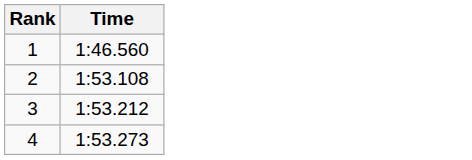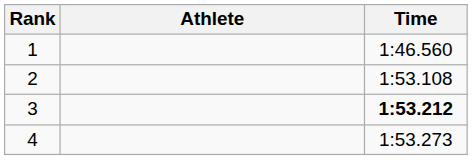 <table class=wikitable style="text-align:center">
 <tr>
 <th width=40>Rank</th>
+<th width=250>Athlete</th>
 <th width=80>Time</th>
 </tr>
 <tr>
 <td>1</td>
+<td align=left></td>
 <td>1:46.560</td>
 </tr>
 <tr>
 <td>2</td>
+<td align=left></td>
 <td>1:53.108</td>
 </tr>
 <tr>
 <td>3</td>
-<td>1:53.212</td>
+<td align=left></td>
+<td><strong>1:53.212</strong></td>
 </tr>
 <tr>
 <td>4</td>
+<td align=left></td>
 <td>1:53.273</td>
 </tr>
 </table>
